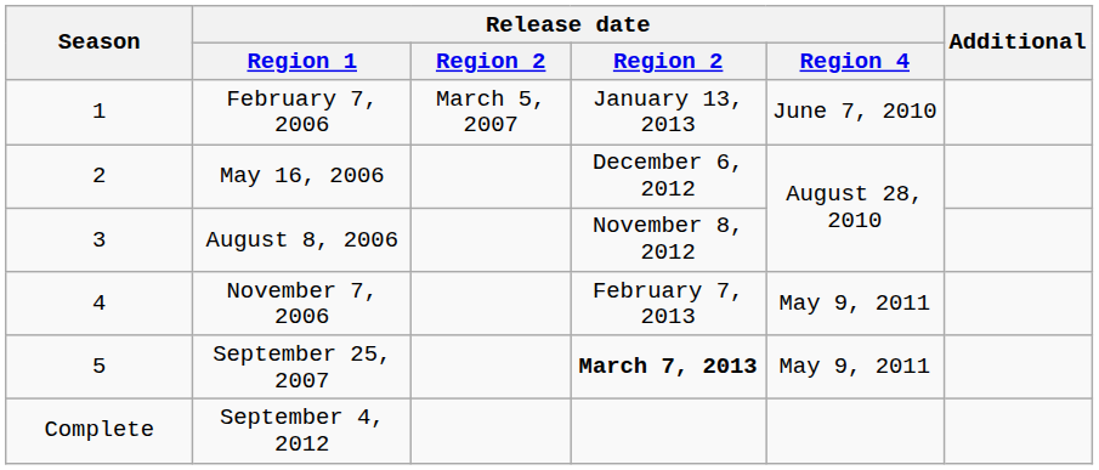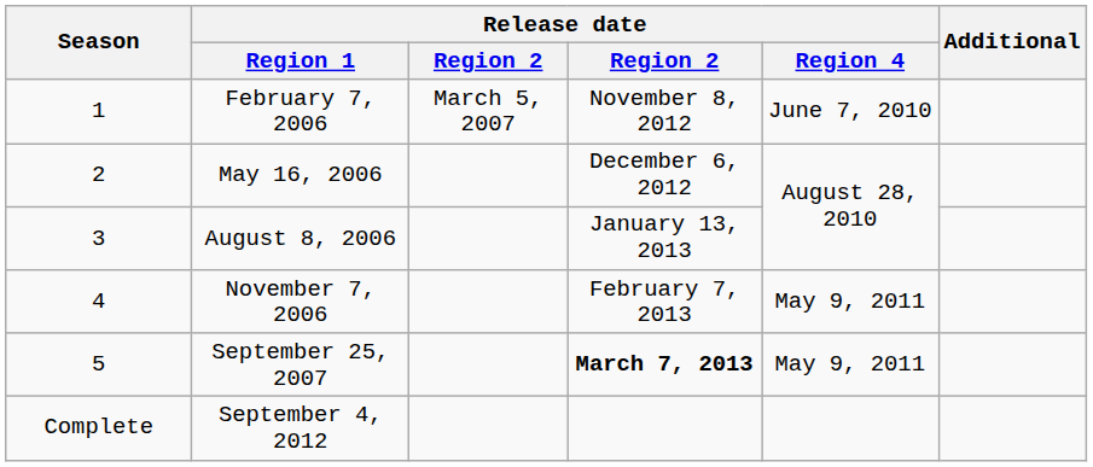 <table class="wikitable" style=width:99%;text-align:center>
 <tr>
 <th width=100 rowspan=2>Season</th>
 <th colspan=4>Release date</th>
 <th rowspan=2>Additional</th>
 </tr>
 <tr>
 <th><a href='#'>Region 1</a></th>
 <th><a href='#'>Region 2</a> </th>
 <th><a href='#'>Region 2</a> </th>
 <th><a href='#'>Region 4</a></th>
 </tr>
 <tr>
 <td>1</td>
 <td>February 7, 2006</td>
 <td>March 5, 2007</td>
-<td>January 13, 2013</td>
+<td>November 8, 2012</td>
 <td>June 7, 2010</td>
 <td><br></td>
 </tr>
 <tr>
 <td>2</td>
 <td>May 16, 2006</td>
 <td></td>
 <td>December 6, 2012</td>
 <td rowspan="2">August 28, 2010 </td>
 <td><br></td>
 </tr>
 <tr>
 <td>3</td>
 <td>August 8, 2006</td>
 <td></td>
-<td>November 8, 2012</td>
+<td>January 13, 2013</td>
 <td><br></td>
 </tr>
 <tr>
 <td>4</td>
 <td>November 7, 2006</td>
 <td></td>
 <td>February 7, 2013</td>
 <td>May 9, 2011</td>
 <td><br></td>
 </tr>
 <tr>
 <td>5</td>
 <td>September 25, 2007</td>
 <td></td>
 <td><strong>March 7, 2013</strong></td>
 <td>May 9, 2011</td>
 <td><br></td>
 </tr>
 <tr>
 <td>Complete</td>
 <td>September 4, 2012</td>
 <td></td>
 <td></td>
 <td></td>
 <td><br></td>
 </tr>
 </table>
